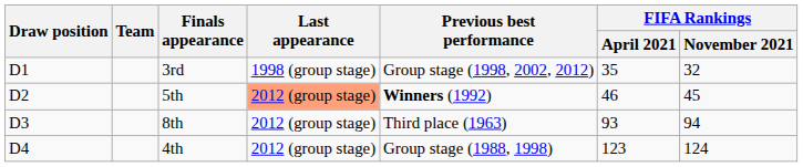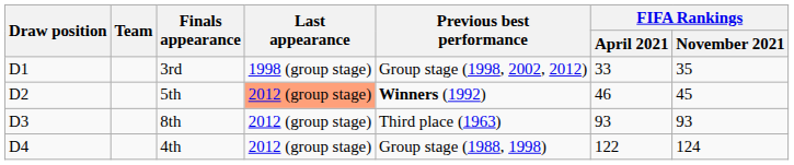 <table class="wikitable sortable" style="text-align:left;">
 <tr>
 <th rowspan=2>Draw position</th>
 <th rowspan=2>Team</th>
 <th rowspan=2 data-sort-type="number">Finals<br>appearance</th>
 <th rowspan=2>Last<br>appearance</th>
 <th rowspan=2>Previous best<br>performance</th>
 <th colspan=2><a href='#'>FIFA Rankings</a></th>
 </tr>
 <tr>
 <th>April 2021</th>
 <th>November 2021</th>
 </tr>
 <tr>
 <td>D1</td>
 <td style=white-space:nowrap></td>
 <td>3rd</td>
 <td><a href='#'>1998</a> (group stage)</td>
 <td data-sort-value="3">Group stage (<a href='#'>1998</a>, <a href='#'>2002</a>, <a href='#'>2012</a>)</td>
+<td>33</td>
 <td>35</td>
-<td>32</td>
 </tr>
 <tr>
 <td>D2</td>
 <td style=white-space:nowrap></td>
 <td>5th</td>
 <td style="background: lightsalmon;"><a href='#'>2012</a> (group stage)</td>
 <td data-sort-value="1"><strong>Winners</strong> (<a href='#'>1992</a>)</td>
 <td>46</td>
 <td>45</td>
 </tr>
 <tr>
 <td>D3</td>
 <td style=white-space:nowrap></td>
 <td>8th</td>
 <td><a href='#'>2012</a> (group stage)</td>
 <td data-sort-value="2">Third place (<a href='#'>1963</a>)</td>
 <td>93</td>
-<td>94</td>
+<td>93</td>
 </tr>
 <tr>
 <td>D4</td>
 <td style=white-space:nowrap></td>
 <td>4th</td>
 <td><a href='#'>2012</a> (group stage)</td>
 <td data-sort-value="4">Group stage (<a href='#'>1988</a>, <a href='#'>1998</a>)</td>
-<td>123</td>
+<td>122</td>
 <td>124</td>
 </tr>
 </table>
